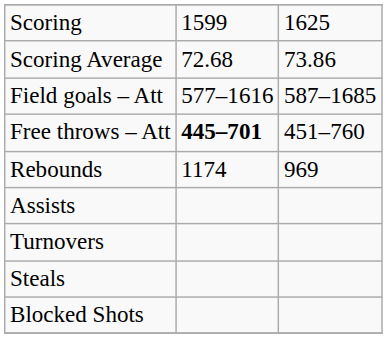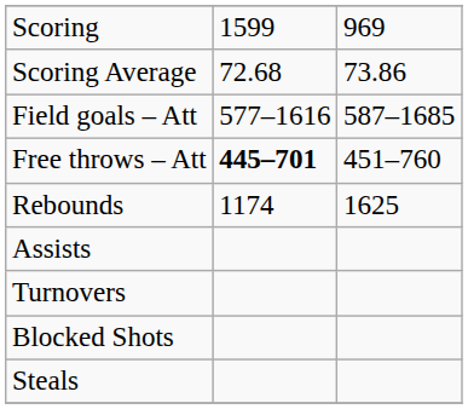 <table class="wikitable">
 <tr>
 </tr>
 <tr>
 <td>Scoring</td>
 <td>1599</td>
-<td>1625</td>
+<td>969</td>
 </tr>
 <tr>
 <td>Scoring Average</td>
 <td>72.68</td>
 <td>73.86</td>
 </tr>
 <tr>
 <td>Field goals – Att</td>
 <td>577–1616</td>
 <td>587–1685</td>
 </tr>
 <tr>
 <td>Free throws – Att</td>
 <td><strong>445–701</strong></td>
 <td>451–760</td>
 </tr>
 <tr>
 <td>Rebounds</td>
 <td>1174</td>
-<td>969</td>
+<td>1625</td>
 </tr>
 <tr>
 <td>Assists</td>
 <td></td>
 <td></td>
 </tr>
 <tr>
 <td>Turnovers</td>
 <td></td>
 <td></td>
 </tr>
 <tr>
-<td>Steals</td>
+<td>Blocked Shots</td>
 <td></td>
 <td></td>
 </tr>
 <tr>
-<td>Blocked Shots</td>
+<td>Steals</td>
 <td></td>
 <td></td>
 </tr>
 <tr>
 </tr>
 </table>
